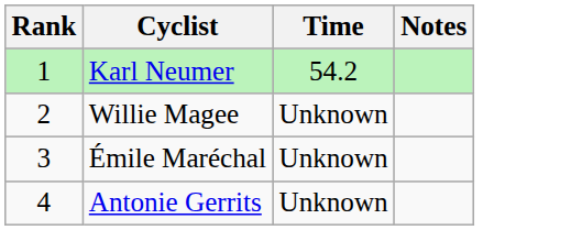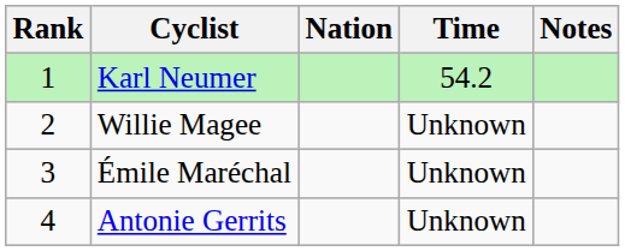 <table class="wikitable sortable">
 <tr>
 <th>Rank</th>
 <th>Cyclist</th>
+<th>Nation</th>
 <th>Time</th>
 <th>Notes</th>
 </tr>
 <tr bgcolor=bbf3bb>
 <td align=center>1</td>
 <td><a href='#'>Karl Neumer</a></td>
+<td></td>
 <td align=center>54.2</td>
 <td align=center></td>
 </tr>
 <tr>
 <td align=center>2</td>
 <td>Willie Magee</td>
+<td></td>
 <td align=center>Unknown</td>
 <td></td>
 </tr>
 <tr>
 <td align=center>3</td>
 <td>Émile Maréchal</td>
+<td></td>
 <td align=center>Unknown</td>
 <td></td>
 </tr>
 <tr>
 <td align=center>4</td>
 <td><a href='#'>Antonie Gerrits</a></td>
+<td></td>
 <td align=center>Unknown</td>
 <td></td>
 </tr>
 </table>
